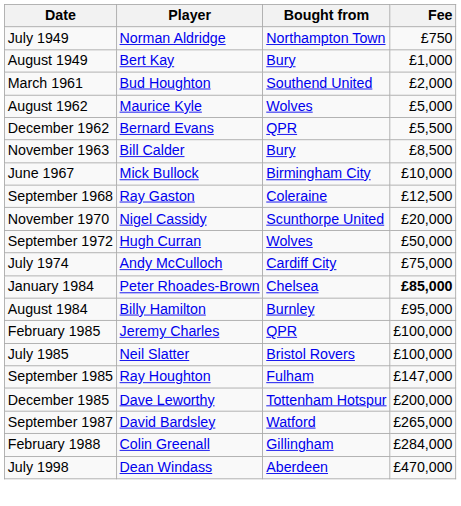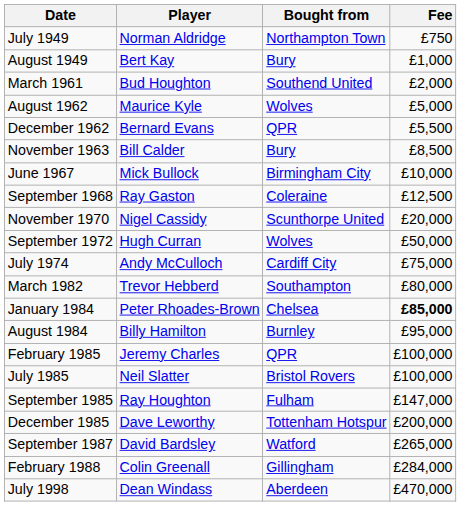 <table border="0" class="wikitable">
 <tr>
 <th>Date</th>
 <th>Player</th>
 <th>Bought from</th>
 <th style="text-align: right;">Fee</th>
 </tr>
 <tr>
 <td>July 1949</td>
 <td><a href='#'>Norman Aldridge</a></td>
 <td><a href='#'>Northampton Town</a></td>
 <td align=right>£750</td>
 </tr>
 <tr>
 <td>August 1949</td>
 <td><a href='#'>Bert Kay</a></td>
 <td><a href='#'>Bury</a></td>
 <td align=right>£1,000</td>
 </tr>
 <tr>
 <td>March 1961</td>
 <td><a href='#'>Bud Houghton</a></td>
 <td><a href='#'>Southend United</a></td>
 <td align=right>£2,000</td>
 </tr>
 <tr>
 <td>August 1962</td>
 <td><a href='#'>Maurice Kyle</a></td>
 <td><a href='#'>Wolves</a></td>
 <td align=right>£5,000</td>
 </tr>
 <tr>
 <td>December 1962</td>
 <td><a href='#'>Bernard Evans</a></td>
 <td><a href='#'>QPR</a></td>
 <td align=right>£5,500</td>
 </tr>
 <tr>
 <td>November 1963</td>
 <td><a href='#'>Bill Calder</a></td>
 <td><a href='#'>Bury</a></td>
 <td align=right>£8,500</td>
 </tr>
 <tr>
 <td>June 1967</td>
 <td><a href='#'>Mick Bullock</a></td>
 <td><a href='#'>Birmingham City</a></td>
 <td align=right>£10,000</td>
 </tr>
 <tr>
 <td>September 1968</td>
 <td><a href='#'>Ray Gaston</a></td>
 <td><a href='#'>Coleraine</a></td>
 <td align=right>£12,500</td>
 </tr>
 <tr>
 <td>November 1970</td>
 <td><a href='#'>Nigel Cassidy</a></td>
 <td><a href='#'>Scunthorpe United</a></td>
 <td align=right>£20,000</td>
 </tr>
 <tr>
 <td>September 1972</td>
 <td><a href='#'>Hugh Curran</a></td>
 <td><a href='#'>Wolves</a></td>
 <td align=right>£50,000</td>
 </tr>
 <tr>
 <td>July 1974</td>
 <td><a href='#'>Andy McCulloch</a></td>
 <td><a href='#'>Cardiff City</a></td>
 <td align=right>£75,000</td>
 </tr>
 <tr>
+<td>March 1982</td>
+<td><a href='#'>Trevor Hebberd</a></td>
+<td><a href='#'>Southampton</a></td>
+<td align=right>£80,000</td>
+</tr>
+<tr>
 <td>January 1984</td>
 <td><a href='#'>Peter Rhoades-Brown</a></td>
 <td><a href='#'>Chelsea</a></td>
 <td align=right><strong>£85,000</strong></td>
 </tr>
 <tr>
 <td>August 1984</td>
 <td><a href='#'>Billy Hamilton</a></td>
 <td><a href='#'>Burnley</a></td>
 <td align=right>£95,000</td>
 </tr>
 <tr>
 <td>February 1985</td>
 <td><a href='#'>Jeremy Charles</a></td>
 <td><a href='#'>QPR</a></td>
 <td align=right>£100,000</td>
 </tr>
 <tr>
 <td>July 1985</td>
 <td><a href='#'>Neil Slatter</a></td>
 <td><a href='#'>Bristol Rovers</a></td>
 <td align=right>£100,000</td>
 </tr>
 <tr>
 <td>September 1985</td>
 <td><a href='#'>Ray Houghton</a></td>
 <td><a href='#'>Fulham</a></td>
 <td align=right>£147,000</td>
 </tr>
 <tr>
 <td>December 1985</td>
 <td><a href='#'>Dave Leworthy</a></td>
 <td><a href='#'>Tottenham Hotspur</a></td>
 <td align=right>£200,000</td>
 </tr>
 <tr>
 <td>September 1987</td>
 <td><a href='#'>David Bardsley</a></td>
 <td><a href='#'>Watford</a></td>
 <td align=right>£265,000</td>
 </tr>
 <tr>
 <td>February 1988</td>
 <td><a href='#'>Colin Greenall</a></td>
 <td><a href='#'>Gillingham</a></td>
 <td align=right>£284,000</td>
 </tr>
 <tr>
 <td>July 1998</td>
 <td><a href='#'>Dean Windass</a></td>
 <td><a href='#'>Aberdeen</a></td>
 <td align=right>£470,000</td>
 </tr>
 </table>
